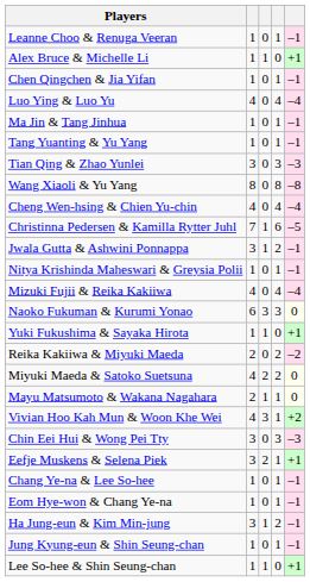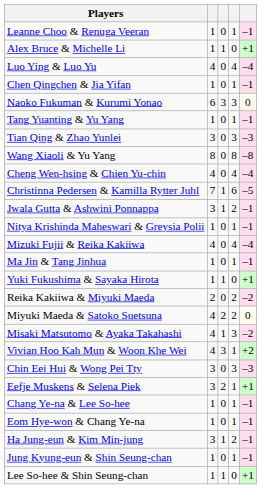 <table class="sortable wikitable" style="text-align:center">
 <tr>
 <th>Players</th>
 <th></th>
 <th></th>
 <th></th>
 <th></th>
 </tr>
 <tr>
 <td align="left"> <a href='#'>Leanne Choo</a> & <a href='#'>Renuga Veeran</a></td>
 <td>1</td>
 <td>0</td>
 <td>1</td>
 <td bgcolor="#ffddee">–1</td>
 </tr>
 <tr>
 <td align="left"> <a href='#'>Alex Bruce</a> & <a href='#'>Michelle Li</a></td>
 <td>1</td>
 <td>1</td>
 <td>0</td>
 <td bgcolor="#ccffcc">+1</td>
 </tr>
 <tr>
+<td align="left"> <a href='#'>Luo Ying</a> & <a href='#'>Luo Yu</a></td>
+<td>4</td>
+<td>0</td>
+<td>4</td>
+<td bgcolor="#ffddee">–4</td>
+</tr>
+<tr>
 <td align="left"> <a href='#'>Chen Qingchen</a> & <a href='#'>Jia Yifan</a></td>
 <td>1</td>
 <td>0</td>
 <td>1</td>
 <td bgcolor="#ffddee">–1</td>
 </tr>
 <tr>
-<td align="left"> <a href='#'>Luo Ying</a> & <a href='#'>Luo Yu</a></td>
-<td>4</td>
-<td>0</td>
-<td>4</td>
-<td bgcolor="#ffddee">–4</td>
-</tr>
-<tr>
-<td align="left"> <a href='#'>Ma Jin</a> & <a href='#'>Tang Jinhua</a></td>
-<td>1</td>
-<td>0</td>
-<td>1</td>
-<td bgcolor="#ffddee">–1</td>
+<td align="left"> <a href='#'>Naoko Fukuman</a> & <a href='#'>Kurumi Yonao</a></td>
+<td>6</td>
+<td>3</td>
+<td>3</td>
+<td bgcolor="#fffff0">0</td>
 </tr>
 <tr>
 <td align="left"> <a href='#'>Tang Yuanting</a> & <a href='#'>Yu Yang</a></td>
 <td>1</td>
 <td>0</td>
 <td>1</td>
 <td bgcolor="#ffddee">–1</td>
 </tr>
 <tr>
 <td align="left"> <a href='#'>Tian Qing</a> & <a href='#'>Zhao Yunlei</a></td>
 <td>3</td>
 <td>0</td>
 <td>3</td>
 <td bgcolor="#ffddee">–3</td>
 </tr>
 <tr>
 <td align="left"> <a href='#'>Wang Xiaoli</a> & Yu Yang</td>
 <td>8</td>
 <td>0</td>
 <td>8</td>
 <td bgcolor="#ffddee">–8</td>
 </tr>
 <tr>
 <td align="left"> <a href='#'>Cheng Wen-hsing</a> & <a href='#'>Chien Yu-chin</a></td>
 <td>4</td>
 <td>0</td>
 <td>4</td>
 <td bgcolor="#ffddee">–4</td>
 </tr>
 <tr>
 <td align="left"> <a href='#'>Christinna Pedersen</a> & <a href='#'>Kamilla Rytter Juhl</a></td>
 <td>7</td>
 <td>1</td>
 <td>6</td>
 <td bgcolor="#ffddee">–5</td>
 </tr>
 <tr>
 <td align="left"> <a href='#'>Jwala Gutta</a> & <a href='#'>Ashwini Ponnappa</a></td>
 <td>3</td>
 <td>1</td>
 <td>2</td>
 <td bgcolor="#ffddee">–1</td>
 </tr>
 <tr>
 <td align="left"> <a href='#'>Nitya Krishinda Maheswari</a> & <a href='#'>Greysia Polii</a></td>
 <td>1</td>
 <td>0</td>
 <td>1</td>
 <td bgcolor="#ffddee">–1</td>
 </tr>
 <tr>
 <td align="left"> <a href='#'>Mizuki Fujii</a> & <a href='#'>Reika Kakiiwa</a></td>
 <td>4</td>
 <td>0</td>
 <td>4</td>
 <td bgcolor="#ffddee">–4</td>
 </tr>
 <tr>
-<td align="left"> <a href='#'>Naoko Fukuman</a> & <a href='#'>Kurumi Yonao</a></td>
-<td>6</td>
-<td>3</td>
-<td>3</td>
-<td bgcolor="#fffff0">0</td>
+<td align="left"> <a href='#'>Ma Jin</a> & <a href='#'>Tang Jinhua</a></td>
+<td>1</td>
+<td>0</td>
+<td>1</td>
+<td bgcolor="#ffddee">–1</td>
 </tr>
 <tr>
 <td align="left"> <a href='#'>Yuki Fukushima</a> & <a href='#'>Sayaka Hirota</a></td>
 <td>1</td>
 <td>1</td>
 <td>0</td>
 <td bgcolor="#ccffcc">+1</td>
 </tr>
 <tr>
 <td align="left"> Reika Kakiiwa & <a href='#'>Miyuki Maeda</a></td>
 <td>2</td>
 <td>0</td>
 <td>2</td>
 <td bgcolor="#ffddee">–2</td>
 </tr>
 <tr>
 <td align="left"> Miyuki Maeda & <a href='#'>Satoko Suetsuna</a></td>
 <td>4</td>
 <td>2</td>
 <td>2</td>
 <td bgcolor="#fffff0">0</td>
 </tr>
 <tr>
-<td align="left"> <a href='#'>Mayu Matsumoto</a> & <a href='#'>Wakana Nagahara</a></td>
-<td>2</td>
+<td align="left"> <a href='#'>Misaki Matsutomo</a> & <a href='#'>Ayaka Takahashi</a></td>
+<td>4</td>
 <td>1</td>
-<td>1</td>
-<td bgcolor="#fffff0">0</td>
+<td>3</td>
+<td bgcolor="#ffddee">–2</td>
 </tr>
 <tr>
 <td align="left"> <a href='#'>Vivian Hoo Kah Mun</a> & <a href='#'>Woon Khe Wei</a></td>
 <td>4</td>
 <td>3</td>
 <td>1</td>
 <td bgcolor="#ccffcc">+2</td>
 </tr>
 <tr>
 <td align="left"> <a href='#'>Chin Eei Hui</a> & <a href='#'>Wong Pei Tty</a></td>
 <td>3</td>
 <td>0</td>
 <td>3</td>
 <td bgcolor="#ffddee">–3</td>
 </tr>
 <tr>
 <td align="left"> <a href='#'>Eefje Muskens</a> & <a href='#'>Selena Piek</a></td>
 <td>3</td>
 <td>2</td>
 <td>1</td>
 <td bgcolor="#ccffcc">+1</td>
 </tr>
 <tr>
 <td align="left"> <a href='#'>Chang Ye-na</a> & <a href='#'>Lee So-hee</a></td>
 <td>1</td>
 <td>0</td>
 <td>1</td>
 <td bgcolor="#ffddee">–1</td>
 </tr>
 <tr>
 <td align="left"> <a href='#'>Eom Hye-won</a> & Chang Ye-na</td>
 <td>1</td>
 <td>0</td>
 <td>1</td>
 <td bgcolor="#ffddee">–1</td>
 </tr>
 <tr>
 <td align="left"> <a href='#'>Ha Jung-eun</a> & <a href='#'>Kim Min-jung</a></td>
 <td>3</td>
 <td>1</td>
 <td>2</td>
 <td bgcolor="#ffddee">–1</td>
 </tr>
 <tr>
 <td align="left"> <a href='#'>Jung Kyung-eun</a> & <a href='#'>Shin Seung-chan</a></td>
 <td>1</td>
 <td>0</td>
 <td>1</td>
 <td bgcolor="#ffddee">–1</td>
 </tr>
 <tr>
 <td align="left"> Lee So-hee & Shin Seung-chan</td>
 <td>1</td>
 <td>1</td>
 <td>0</td>
 <td bgcolor="#ccffcc">+1</td>
 </tr>
 </table>
